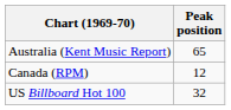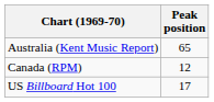 <table class="wikitable sortable">
 <tr>
 <th>Chart (1969-70)</th>
 <th>Peak<br>position</th>
 </tr>
 <tr>
 <td>Australia (<a href='#'>Kent Music Report</a>)</td>
 <td align="center">65</td>
 </tr>
 <tr>
 <td>Canada (<a href='#'>RPM</a>)</td>
 <td align="center">12</td>
 </tr>
 <tr>
 <td>US <a href='#'><em>Billboard</em> Hot 100</a></td>
-<td align="center">32</td>
+<td align="center">17</td>
 </tr>
 </table>
